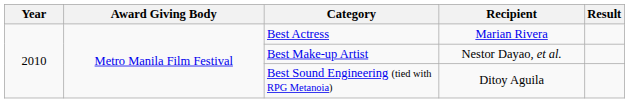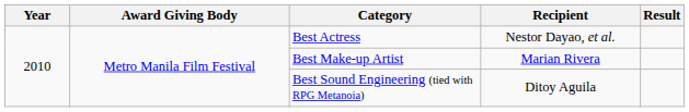 <table | width="90%" class="wikitable sortable">
 <tr>
 <th width="10%">Year</th>
 <th width="35%">Award Giving Body</th>
 <th width="30%">Category</th>
 <th width="25%">Recipient</th>
 <th width="10%">Result</th>
 </tr>
 <tr>
 <td rowspan="3" align="center">2010</td>
 <td rowspan="3" align="center"><a href='#'>Metro Manila Film Festival</a></td>
 <td align="left"><a href='#'>Best Actress</a></td>
-<td align="center"><a href='#'>Marian Rivera</a></td>
+<td align="center">Nestor Dayao, <em>et al.</em></td>
 <td></td>
 </tr>
 <tr>
 <td align="left"><a href='#'>Best Make-up Artist</a></td>
-<td align="center">Nestor Dayao, <em>et al.</em></td>
+<td align="center"><a href='#'>Marian Rivera</a></td>
 <td></td>
 </tr>
 <tr>
 <td align="left"><a href='#'>Best Sound Engineering</a> <small>(tied with <a href='#'>RPG Metanoia</a>)</small></td>
 <td align="center">Ditoy Aguila</td>
 <td></td>
 </tr>
 </table>
